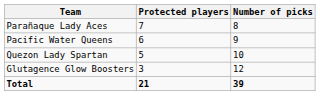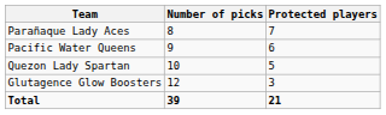 <table class="wikitable sortable">
 <tr>
 <th>Team</th>
+<th>Number of picks</th>
 <th>Protected players</th>
-<th>Number of picks</th>
 </tr>
 <tr>
 <td>Parañaque Lady Aces</td>
+<td>8</td>
 <td>7</td>
-<td>8</td>
 </tr>
 <tr>
 <td>Pacific Water Queens</td>
+<td>9</td>
 <td>6</td>
-<td>9</td>
 </tr>
 <tr>
 <td>Quezon Lady Spartan</td>
+<td>10</td>
 <td>5</td>
-<td>10</td>
 </tr>
 <tr>
 <td>Glutagence Glow Boosters</td>
+<td>12</td>
 <td>3</td>
-<td>12</td>
 </tr>
 <tr>
 <td><strong>Total</strong></td>
+<td><strong>39</strong></td>
 <td><strong>21</strong></td>
-<td><strong>39</strong></td>
 </tr>
 </table>
